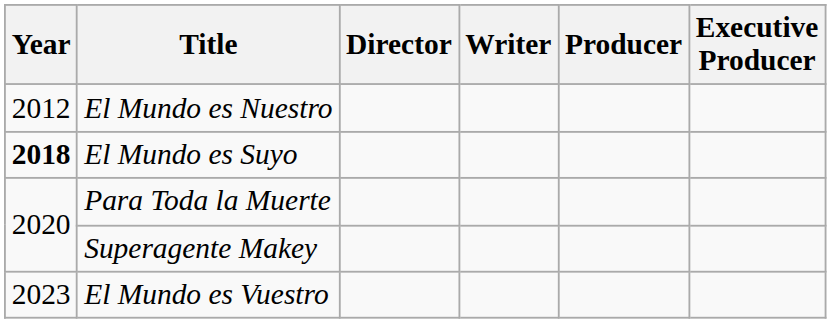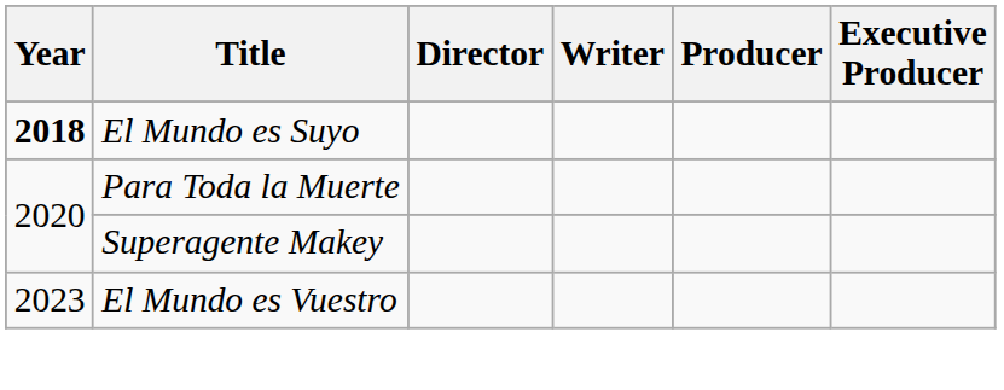 <table class="wikitable sortable">
 <tr>
 <th>Year</th>
 <th>Title</th>
 <th>Director</th>
 <th>Writer</th>
 <th>Producer</th>
 <th>Executive<br>Producer</th>
-</tr>
-<tr>
-<td>2012</td>
-<td><em>El Mundo es Nuestro</em></td>
-<td></td>
-<td></td>
-<td></td>
-<td></td>
 </tr>
 <tr>
 <td><strong>2018</strong></td>
 <td><em>El Mundo es Suyo</em></td>
 <td></td>
 <td></td>
 <td></td>
 <td></td>
 </tr>
 <tr>
 <td rowspan=2>2020</td>
 <td><em>Para Toda la Muerte</em></td>
 <td></td>
 <td></td>
 <td></td>
 <td></td>
 </tr>
 <tr>
 <td><em>Superagente Makey</em></td>
 <td></td>
 <td></td>
 <td></td>
 <td></td>
 </tr>
 <tr>
 <td>2023</td>
 <td><em>El Mundo es Vuestro</em></td>
 <td></td>
 <td></td>
 <td></td>
 <td></td>
 </tr>
 </table>
